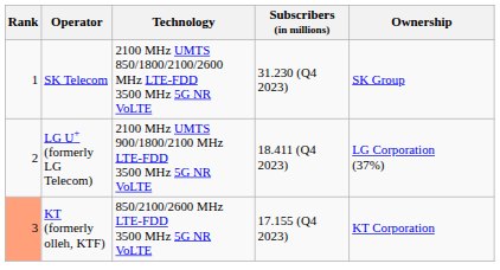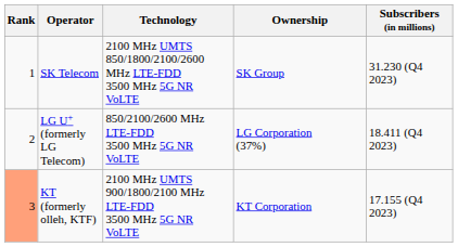 <table class="wikitable">
 <tr>
 <th style="width:3%;">Rank</th>
 <th style="width:15%;">Operator</th>
 <th style="width:30%;">Technology</th>
+<th style="width:32%;">Ownership</th>
 <th style="width:20%;">Subscribers<br><small>(in millions)</small></th>
-<th style="width:32%;">Ownership</th>
 </tr>
 <tr>
 <td align=right>1</td>
 <td><a href='#'>SK Telecom</a></td>
 <td>2100 MHz <a href='#'>UMTS</a><br>850/1800/2100/2600 MHz <a href='#'>LTE-FDD</a><br>3500 MHz <a href='#'>5G NR</a><br><a href='#'>VoLTE</a></td>
+<td><a href='#'>SK Group</a></td>
 <td>31.230 (Q4 2023)</td>
-<td><a href='#'>SK Group</a></td>
 </tr>
 <tr>
 <td align="right">2</td>
 <td><a href='#'>LG U<sup>+</sup></a><br>(formerly LG Telecom)</td>
-<td>2100 MHz <a href='#'>UMTS</a><br>900/1800/2100 MHz <a href='#'>LTE-FDD</a><br>3500 MHz <a href='#'>5G NR</a><br><a href='#'>VoLTE</a></td>
+<td>850/2100/2600 MHz <a href='#'>LTE-FDD</a><br>3500 MHz <a href='#'>5G NR</a><br><a href='#'>VoLTE</a></td>
+<td><a href='#'>LG Corporation</a><br>(37%)<br></td>
 <td>18.411 (Q4 2023)</td>
-<td><a href='#'>LG Corporation</a><br>(37%)<br></td>
 </tr>
 <tr>
 <td align="right" style="background: lightsalmon;">3</td>
 <td><a href='#'>KT</a><br>(formerly olleh, KTF)</td>
-<td>850/2100/2600 MHz <a href='#'>LTE-FDD</a><br>3500 MHz <a href='#'>5G NR</a><br><a href='#'>VoLTE</a></td>
+<td>2100 MHz <a href='#'>UMTS</a><br>900/1800/2100 MHz <a href='#'>LTE-FDD</a><br>3500 MHz <a href='#'>5G NR</a><br><a href='#'>VoLTE</a></td>
+<td><a href='#'>KT Corporation</a></td>
 <td>17.155 (Q4 2023)</td>
-<td><a href='#'>KT Corporation</a></td>
 </tr>
 </table>
